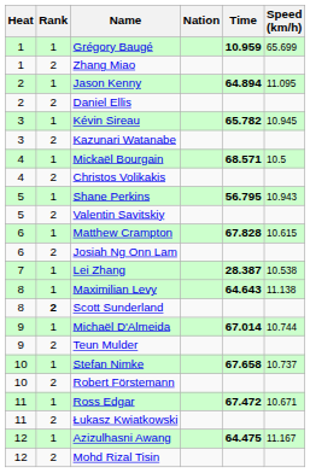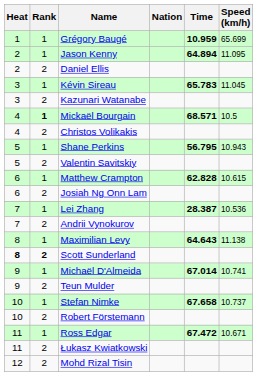 <table class=wikitable sortable style=text-align:center>
 <tr>
 <th>Heat</th>
 <th>Rank</th>
 <th>Name</th>
 <th>Nation</th>
 <th>Time</th>
 <th>Speed<br>(km/h)</th>
 </tr>
 <tr style="background: #ccffcc;">
 <td>1</td>
 <td>1</td>
 <td align=left><a href='#'>Grégory Baugé</a></td>
 <td align=left></td>
 <td align=left><strong>10.959</strong></td>
 <td align=left><small>65.699</small></td>
-</tr>
-<tr>
-<td>1</td>
-<td>2</td>
-<td align=left><a href='#'>Zhang Miao</a></td>
-<td align=left></td>
-<td></td>
-<td></td>
 </tr>
 <tr style="background: #ccffcc;">
 <td>2</td>
 <td>1</td>
 <td align=left><a href='#'>Jason Kenny</a></td>
 <td align=left></td>
 <td align=left><strong>64.894</strong></td>
 <td align=left><small>11.095</small></td>
 </tr>
 <tr>
 <td>2</td>
 <td>2</td>
 <td align=left><a href='#'>Daniel Ellis</a></td>
 <td align=left></td>
 <td></td>
 <td></td>
 </tr>
 <tr style="background: #ccffcc;">
 <td>3</td>
 <td>1</td>
 <td align=left><a href='#'>Kévin Sireau</a></td>
 <td align=left></td>
-<td align=left><strong>65.782</strong></td>
-<td align=left><small>10.945</small></td>
+<td align=left><strong>65.783</strong></td>
+<td align=left><small>11.045</small></td>
 </tr>
 <tr>
 <td>3</td>
 <td>2</td>
 <td align=left><a href='#'>Kazunari Watanabe</a></td>
 <td align=left></td>
 <td></td>
 <td></td>
 </tr>
 <tr style="background: #ccffcc;">
 <td>4</td>
-<td>1</td>
+<td><strong>1</strong></td>
 <td align=left><a href='#'>Mickaël Bourgain</a></td>
 <td align=left></td>
 <td align=left><strong>68.571</strong></td>
 <td align=left><small>10.5</small></td>
 </tr>
 <tr>
 <td>4</td>
 <td>2</td>
 <td align=left><a href='#'>Christos Volikakis</a></td>
 <td align=left></td>
 <td></td>
 <td></td>
 </tr>
 <tr style="background: #ccffcc;">
 <td>5</td>
 <td>1</td>
 <td align=left><a href='#'>Shane Perkins</a></td>
 <td align=left></td>
 <td align=left><strong>56.795</strong></td>
 <td align=left><small>10.943</small></td>
 </tr>
 <tr>
 <td>5</td>
 <td>2</td>
 <td align=left><a href='#'>Valentin Savitskiy</a></td>
 <td align=left></td>
 <td></td>
 <td></td>
 </tr>
 <tr style="background: #ccffcc;">
 <td>6</td>
 <td>1</td>
 <td align=left><a href='#'>Matthew Crampton</a></td>
 <td align=left></td>
-<td align=left><strong>67.828</strong></td>
+<td align=left><strong>62.828</strong></td>
 <td align=left><small>10.615</small></td>
 </tr>
 <tr>
 <td>6</td>
 <td>2</td>
 <td align=left><a href='#'>Josiah Ng Onn Lam</a></td>
 <td align=left></td>
 <td></td>
 <td></td>
 </tr>
 <tr style="background: #ccffcc;">
 <td>7</td>
 <td>1</td>
 <td align=left><a href='#'>Lei Zhang</a></td>
 <td align=left></td>
 <td align=left><strong>28.387</strong></td>
-<td align=left><small>10.538</small></td>
+<td align=left><small>10.536</small></td>
+</tr>
+<tr>
+<td>7</td>
+<td>2</td>
+<td align=left><a href='#'>Andrii Vynokurov</a></td>
+<td align=left></td>
+<td></td>
+<td></td>
 </tr>
 <tr style="background: #ccffcc;">
 <td>8</td>
 <td>1</td>
 <td align=left><a href='#'>Maximilian Levy</a></td>
 <td align=left></td>
 <td align=left><strong>64.643</strong></td>
 <td align=left><small>11.138</small></td>
 </tr>
 <tr>
-<td>8</td>
+<td><strong>8</strong></td>
 <td><strong>2</strong></td>
 <td align=left><a href='#'>Scott Sunderland</a></td>
 <td align=left></td>
 <td></td>
 <td></td>
 </tr>
 <tr style="background: #ccffcc;">
 <td>9</td>
 <td>1</td>
 <td align=left><a href='#'>Michaël D'Almeida</a></td>
 <td align=left></td>
 <td align=left><strong>67.014</strong></td>
-<td align=left><small>10.744</small></td>
+<td align=left><small>10.741</small></td>
 </tr>
 <tr>
 <td>9</td>
 <td>2</td>
 <td align=left><a href='#'>Teun Mulder</a></td>
 <td align=left></td>
 <td></td>
 <td></td>
 </tr>
 <tr style="background: #ccffcc;">
 <td>10</td>
 <td>1</td>
 <td align=left><a href='#'>Stefan Nimke</a></td>
 <td align=left></td>
 <td align=left><strong>67.658</strong></td>
 <td align=left><small>10.737</small></td>
 </tr>
 <tr>
 <td>10</td>
 <td>2</td>
 <td align=left><a href='#'>Robert Förstemann</a></td>
 <td align=left></td>
 <td></td>
 <td></td>
 </tr>
 <tr style="background: #ccffcc;">
 <td>11</td>
 <td>1</td>
 <td align=left><a href='#'>Ross Edgar</a></td>
 <td align=left></td>
 <td align=left><strong>67.472</strong></td>
 <td align=left><small>10.671</small></td>
 </tr>
 <tr>
 <td>11</td>
 <td>2</td>
 <td align=left><a href='#'>Łukasz Kwiatkowski</a></td>
 <td align=left></td>
 <td></td>
 <td></td>
 </tr>
-<tr style="background: #ccffcc;">
-<td>12</td>
-<td>1</td>
-<td align=left><a href='#'>Azizulhasni Awang</a></td>
-<td align=left></td>
-<td align=left><strong>64.475</strong></td>
-<td align=left><small>11.167</small></td>
-</tr>
 <tr>
 <td>12</td>
 <td>2</td>
 <td align=left><a href='#'>Mohd Rizal Tisin</a></td>
 <td align=left></td>
 <td></td>
 <td></td>
 </tr>
 </table>
